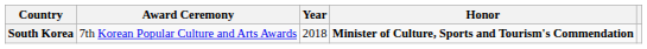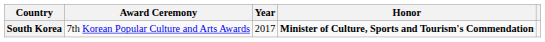 <table class="wikitable plainrowheaders sortable" style="margin-right: 0;">
 <tr>
 <th scope="col">Country</th>
 <th scope="col">Award Ceremony</th>
 <th scope="col">Year</th>
 <th scope="col">Honor</th>
 <th scope="col" class="unsortable"></th>
 </tr>
 <tr>
 <th scope="row" rowspan="1">South Korea</th>
 <td>7th <a href='#'>Korean Popular Culture and Arts Awards</a></td>
-<td style="text-align:center">2018</td>
+<td style="text-align:center">2017</td>
 <td><strong>Minister of Culture, Sports and Tourism's Commendation</strong></td>
 <td></td>
 </tr>
 </table>
